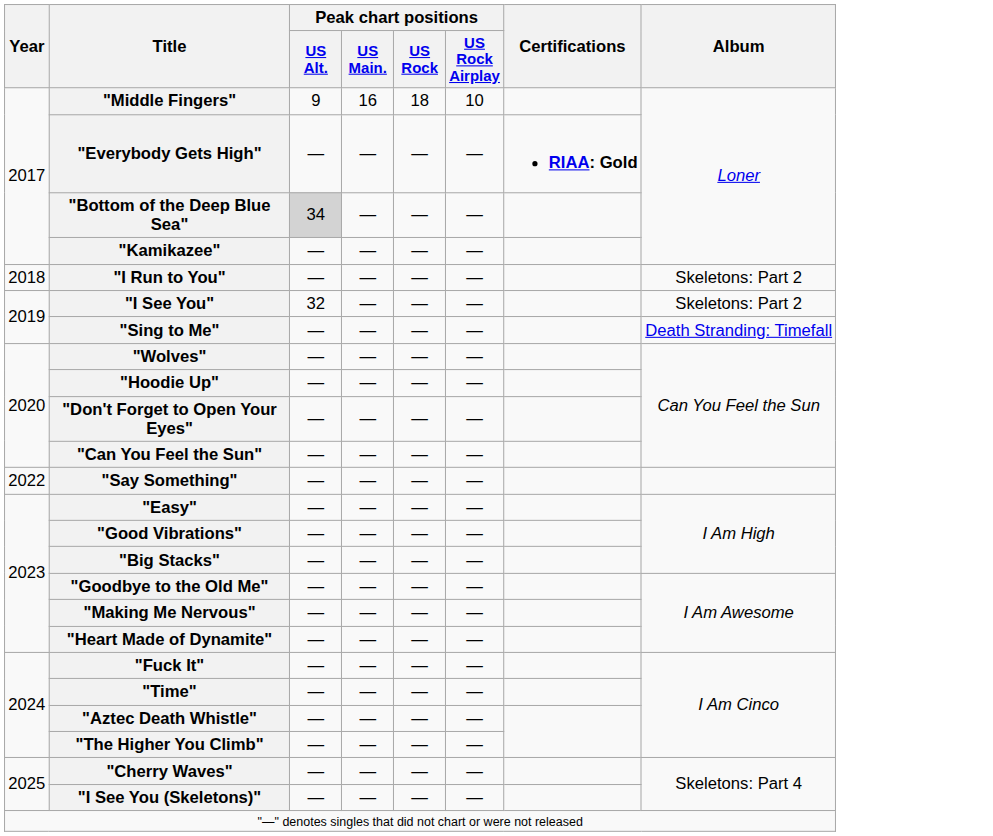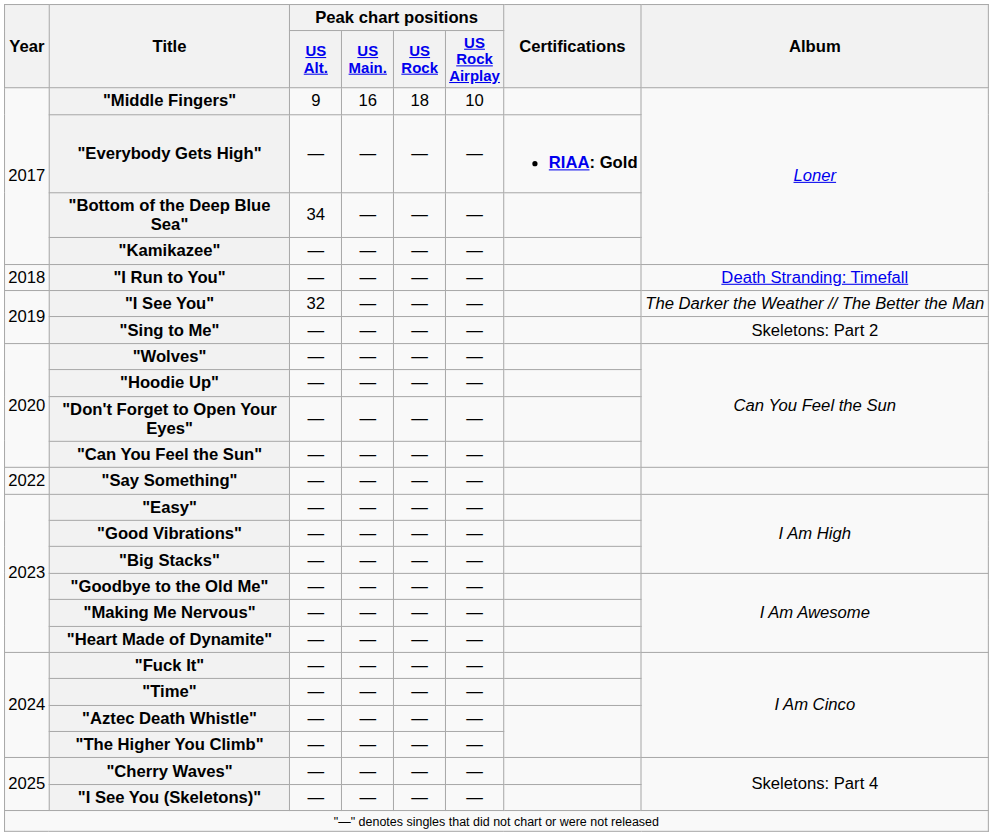 <table class="wikitable plainrowheaders" style="text-align:center;">
 <tr>
 <th scope="col" rowspan="2">Year</th>
 <th scope="col" rowspan="2" style="width:14em;">Title</th>
 <th scope="col" colspan="4">Peak chart positions</th>
 <th scope="col" rowspan="2">Certifications</th>
 <th scope="col" rowspan="2">Album</th>
 </tr>
 <tr>
 <th scope="col" style="width:3em;font-size:90%;"><a href='#'>US Alt.</a><br></th>
 <th scope="col" style="width:3em;font-size:90%;"><a href='#'>US Main.</a><br></th>
 <th scope="col" style="width:3em;font-size:90%;"><a href='#'>US Rock</a><br></th>
 <th scope="col" style="width:3em;font-size:90%;"><a href='#'>US Rock Airplay</a><br></th>
 </tr>
 <tr>
 <td rowspan="4">2017</td>
 <th scope="row">"Middle Fingers"</th>
 <td>9</td>
 <td>16</td>
 <td>18</td>
 <td>10</td>
 <td></td>
 <td rowspan="4"><em><a href='#'>Loner</a></em></td>
 </tr>
 <tr>
 <th scope="row">"Everybody Gets High"</th>
 <td>—</td>
 <td>—</td>
 <td>—</td>
 <td>—</td>
 <td><strong><br><ul><li><a href='#'>RIAA</a>: Gold</li></ul></strong></td>
 </tr>
 <tr>
 <th scope="row">"Bottom of the Deep Blue Sea"</th>
-<td style="background: lightgrey;">34</td>
+<td>34</td>
 <td>—</td>
 <td>—</td>
 <td>—</td>
 <td></td>
 </tr>
 <tr>
 <th scope="row">"Kamikazee"</th>
 <td>—</td>
 <td>—</td>
 <td>—</td>
 <td>—</td>
 <td></td>
 </tr>
 <tr>
 <td rowspan="1">2018</td>
 <th scope="row">"I Run to You"</th>
 <td>—</td>
 <td>—</td>
 <td>—</td>
 <td>—</td>
 <td></td>
-<td rowspan="1">Skeletons: Part 2</td>
+<td><a href='#'>Death Stranding: Timefall</a></td>
 </tr>
 <tr>
 <td rowspan="2">2019</td>
 <th scope="row">"I See You"</th>
 <td>32</td>
 <td>—</td>
 <td>—</td>
 <td>—</td>
 <td></td>
-<td rowspan="1">Skeletons: Part 2</td>
+<td><em>The Darker the Weather // The Better the Man</em></td>
 </tr>
 <tr>
 <th scope="row">"Sing to Me"</th>
 <td>—</td>
 <td>—</td>
 <td>—</td>
 <td>—</td>
 <td></td>
-<td><a href='#'>Death Stranding: Timefall</a></td>
+<td rowspan="1">Skeletons: Part 2</td>
 </tr>
 <tr>
 <td rowspan="4">2020</td>
 <th scope="row">"Wolves"</th>
 <td>—</td>
 <td>—</td>
 <td>—</td>
 <td>—</td>
 <td></td>
 <td rowspan="4"><em>Can You Feel the Sun</em></td>
 </tr>
 <tr>
 <th scope="row">"Hoodie Up"</th>
 <td>—</td>
 <td>—</td>
 <td>—</td>
 <td>—</td>
 <td></td>
 </tr>
 <tr>
 <th scope="row">"Don't Forget to Open Your Eyes"</th>
 <td>—</td>
 <td>—</td>
 <td>—</td>
 <td>—</td>
 <td></td>
 </tr>
 <tr>
 <th scope="row">"Can You Feel the Sun"</th>
 <td>—</td>
 <td>—</td>
 <td>—</td>
 <td>—</td>
 <td></td>
 </tr>
 <tr>
 <td>2022</td>
 <th scope="row">"Say Something"</th>
 <td>—</td>
 <td>—</td>
 <td>—</td>
 <td>—</td>
 <td></td>
 <td></td>
 </tr>
 <tr>
 <td rowspan="6">2023</td>
 <th scope="row">"Easy"</th>
 <td>—</td>
 <td>—</td>
 <td>—</td>
 <td>—</td>
 <td></td>
 <td rowspan="3"><em>I Am High</em></td>
 </tr>
 <tr>
 <th scope="row">"Good Vibrations"</th>
 <td>—</td>
 <td>—</td>
 <td>—</td>
 <td>—</td>
 <td></td>
 </tr>
 <tr>
 <th scope="row">"Big Stacks"</th>
 <td>—</td>
 <td>—</td>
 <td>—</td>
 <td>—</td>
 <td></td>
 </tr>
 <tr>
 <th scope="row">"Goodbye to the Old Me"</th>
 <td>—</td>
 <td>—</td>
 <td>—</td>
 <td>—</td>
 <td></td>
 <td rowspan="3"><em>I Am Awesome</em></td>
 </tr>
 <tr>
 <th scope="row">"Making Me Nervous"</th>
 <td>—</td>
 <td>—</td>
 <td>—</td>
 <td>—</td>
 <td></td>
 </tr>
 <tr>
 <th scope="row">"Heart Made of Dynamite"</th>
 <td>—</td>
 <td>—</td>
 <td>—</td>
 <td>—</td>
 </tr>
 <tr>
 <td rowspan="4">2024</td>
 <th scope="row">"Fuck It"</th>
 <td>—</td>
 <td>—</td>
 <td>—</td>
 <td>—</td>
 <td></td>
 <td rowspan="4"><em>I Am Cinco</em></td>
 </tr>
 <tr>
 <th scope="row">"Time"</th>
 <td>—</td>
 <td>—</td>
 <td>—</td>
 <td>—</td>
 <td></td>
 </tr>
 <tr>
 <th scope="row">"Aztec Death Whistle"</th>
 <td>—</td>
 <td>—</td>
 <td>—</td>
 <td>—</td>
 </tr>
 <tr>
 <th scope="row">"The Higher You Climb"</th>
 <td>—</td>
 <td>—</td>
 <td>—</td>
 <td>—</td>
 </tr>
 <tr>
 <td rowspan="2">2025</td>
 <th scope="row">"Cherry Waves"</th>
 <td>—</td>
 <td>—</td>
 <td>—</td>
 <td>—</td>
 <td></td>
 <td rowspan="2">Skeletons: Part 4</td>
 </tr>
 <tr>
 <th scope="row">"I See You (Skeletons)"</th>
 <td>—</td>
 <td>—</td>
 <td>—</td>
 <td>—</td>
 <td></td>
 </tr>
 <tr>
 <td colspan="8" style="font-size:9pt">"—" denotes singles that did not chart or were not released</td>
 </tr>
 </table>
